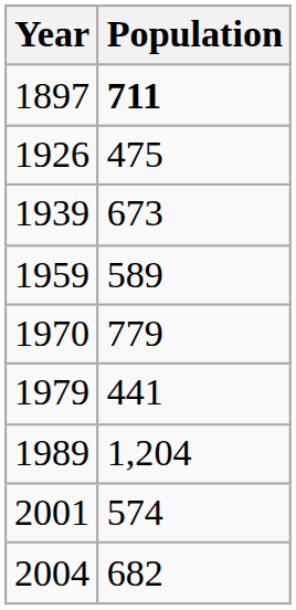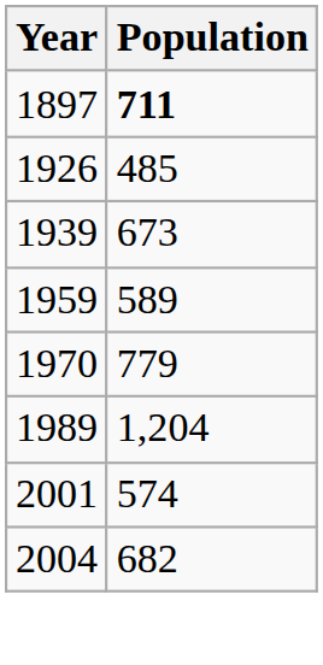 <table class="wikitable">
 <tr>
 <th>Year</th>
 <th>Population</th>
 </tr>
 <tr>
 <td>1897</td>
 <td><strong>711</strong></td>
 </tr>
 <tr>
 <td>1926</td>
-<td>475</td>
+<td>485</td>
 </tr>
 <tr>
 <td>1939</td>
 <td>673</td>
 </tr>
 <tr>
 <td>1959</td>
 <td>589</td>
 </tr>
 <tr>
 <td>1970</td>
 <td>779</td>
 </tr>
 <tr>
-<td>1979</td>
-<td>441</td>
-</tr>
-<tr>
 <td>1989</td>
 <td>1,204</td>
 </tr>
 <tr>
 <td>2001</td>
 <td>574</td>
 </tr>
 <tr>
 <td>2004</td>
 <td>682</td>
 </tr>
 </table>
